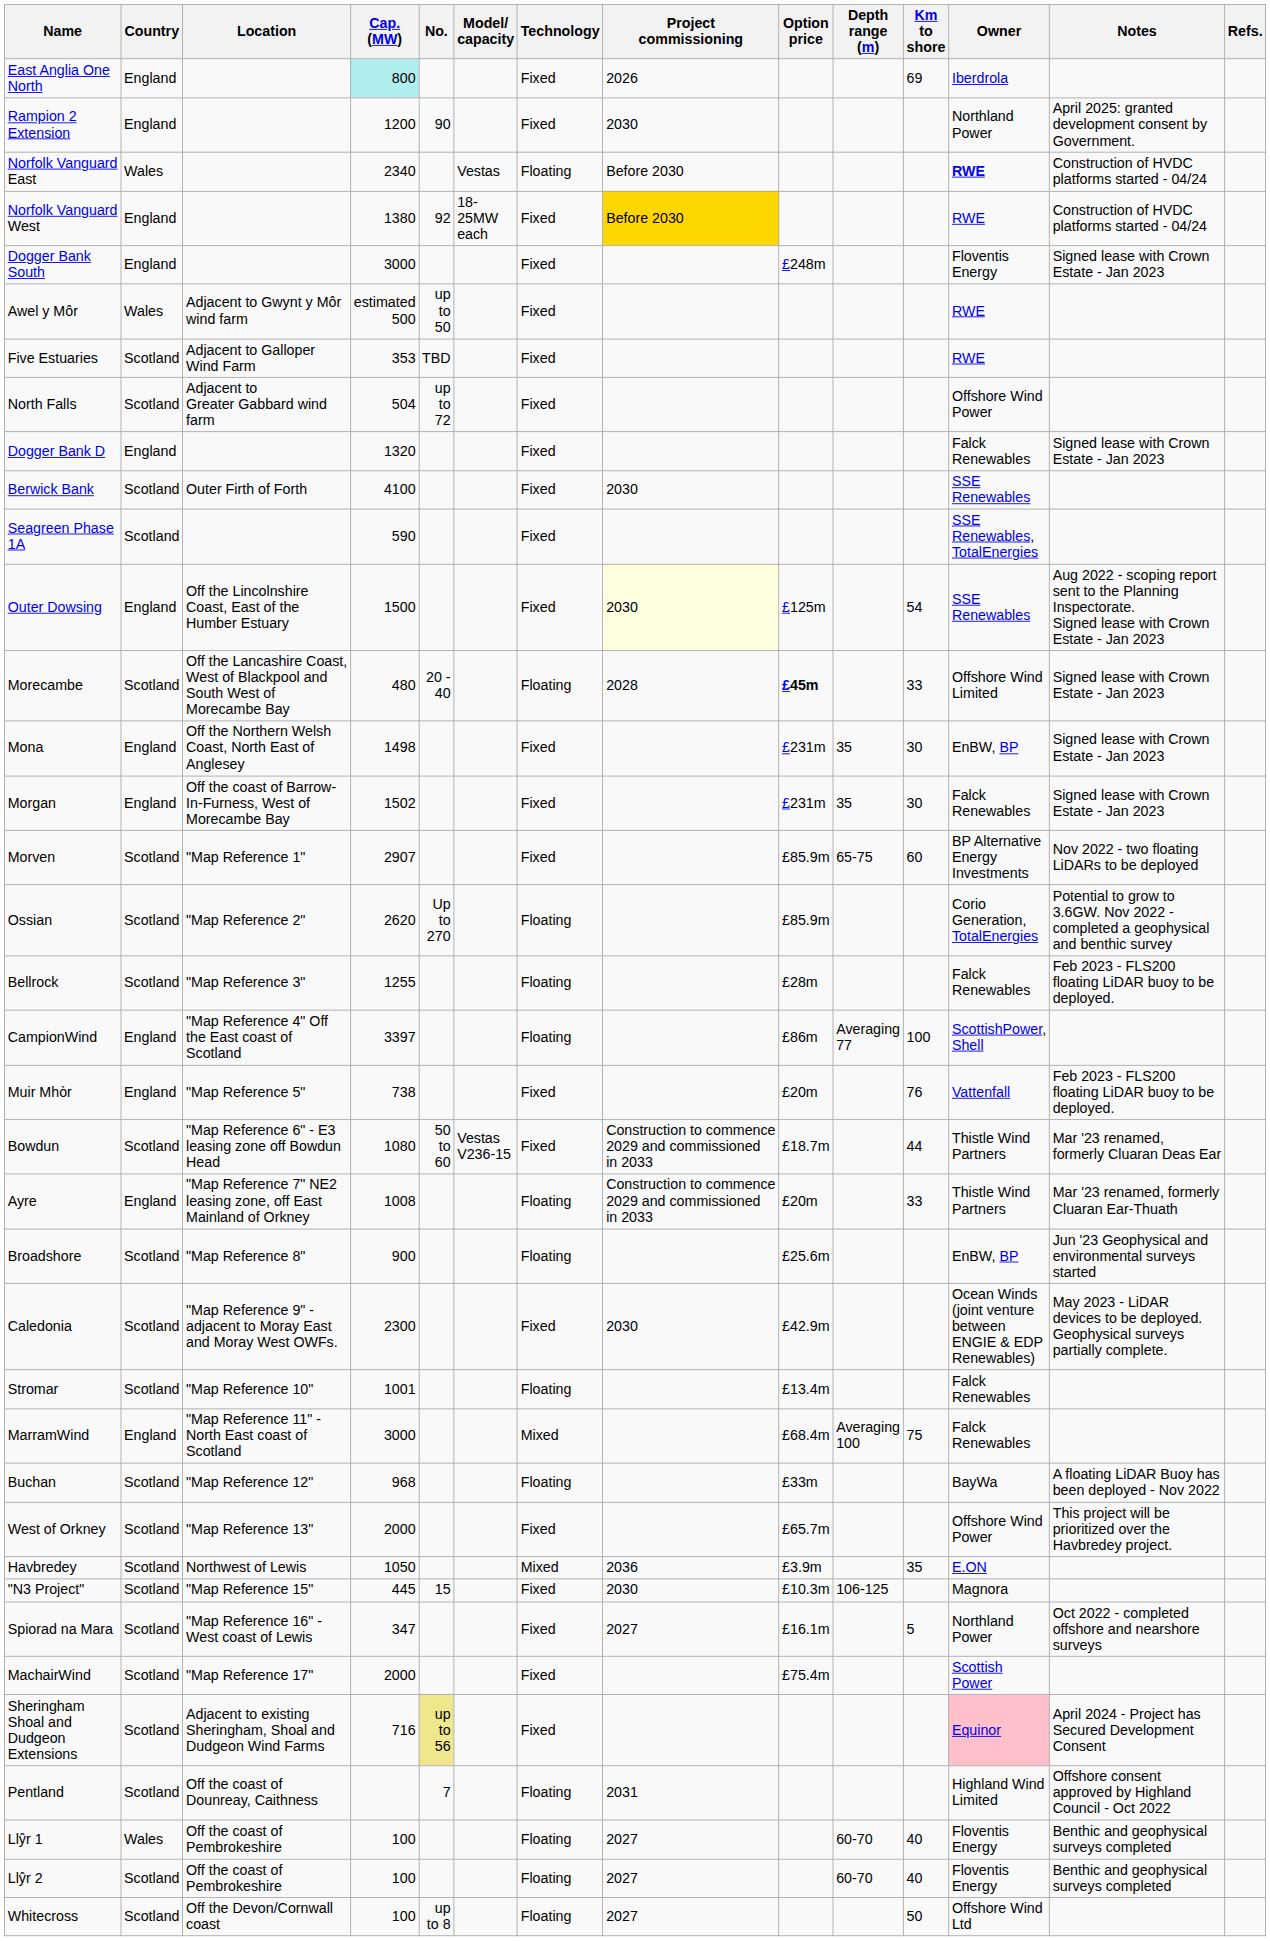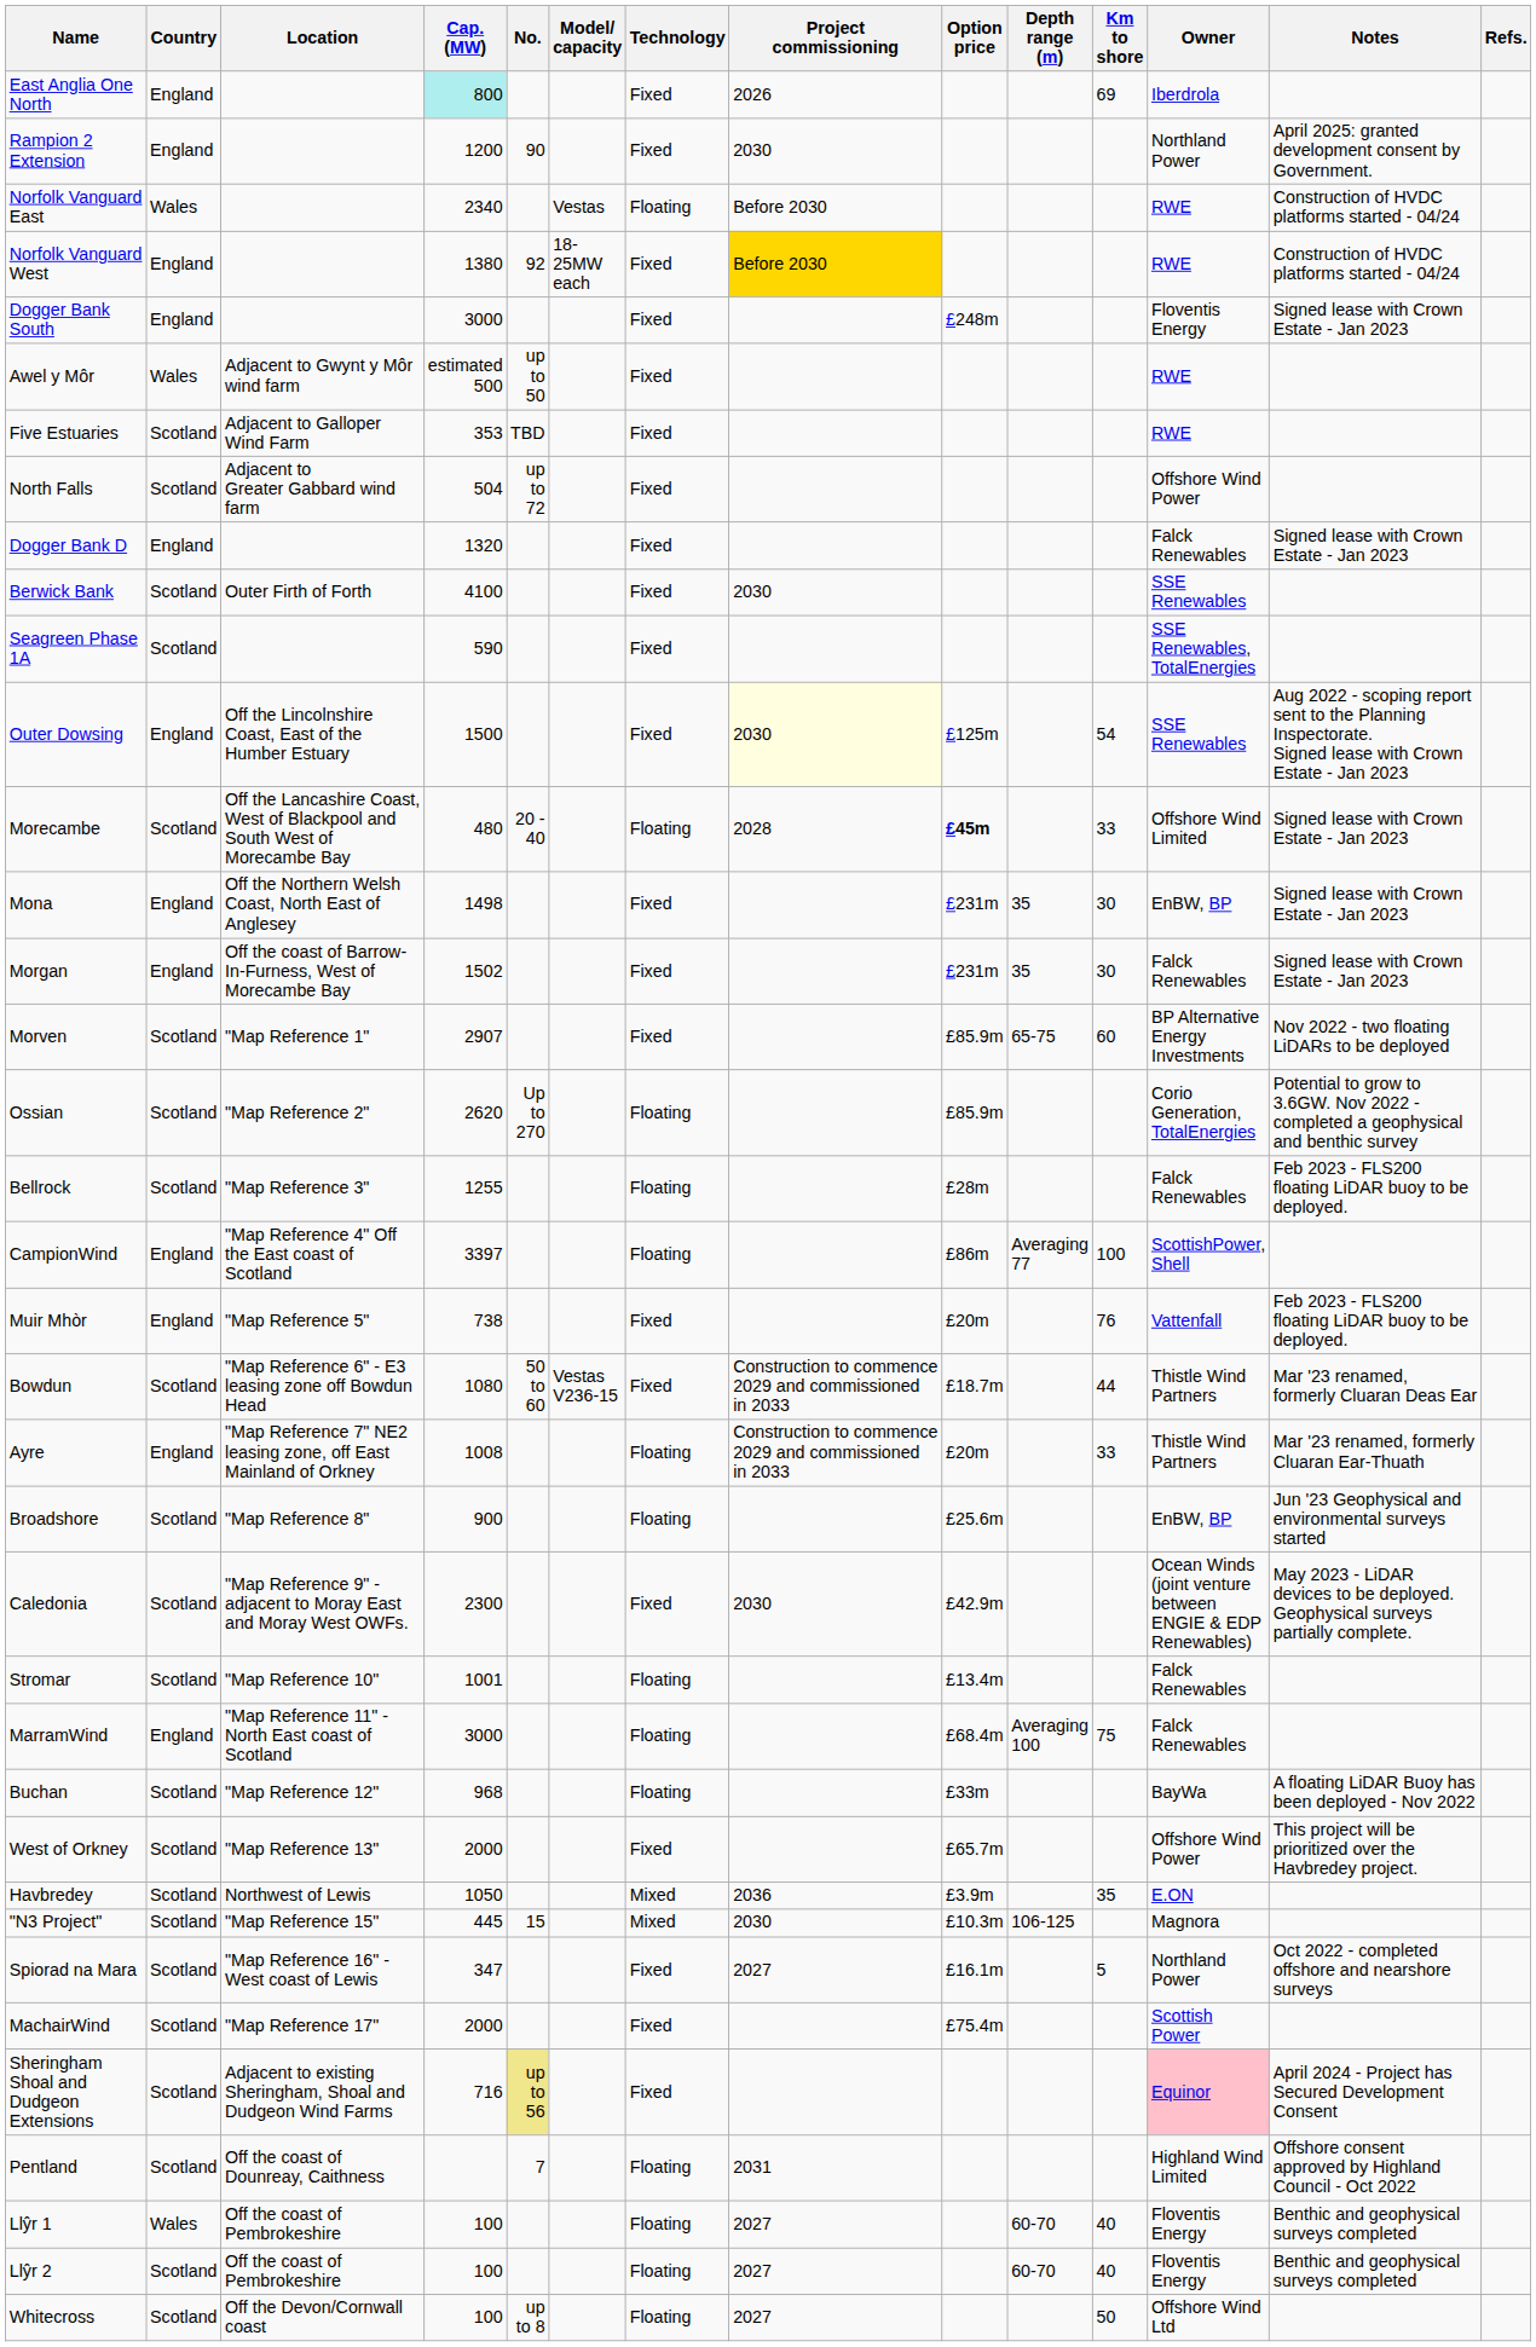 <table class="wikitable sortable">
 <tr>
 <th>Name</th>
 <th>Country</th>
 <th>Location</th>
 <th><a href='#'>Cap.</a><br> (<a href='#'>MW</a>)</th>
 <th>No.</th>
 <th>Model/<br>capacity</th>
 <th>Technology</th>
 <th>Project<br>commissioning</th>
 <th>Option price</th>
 <th>Depth<br>range (<a href='#'>m</a>)</th>
 <th><a href='#'>Km</a> to<br>shore</th>
 <th>Owner</th>
 <th>Notes</th>
 <th>Refs.</th>
 </tr>
 <tr>
 <td><a href='#'>East Anglia One North</a></td>
 <td>England</td>
 <td></td>
 <td style="background: paleturquoise; text-align:right;">800</td>
 <td></td>
 <td></td>
 <td>Fixed</td>
 <td>2026</td>
 <td></td>
 <td></td>
 <td>69</td>
 <td><a href='#'>Iberdrola</a></td>
 <td></td>
 <td></td>
 </tr>
 <tr>
 <td><a href='#'>Rampion 2 Extension</a></td>
 <td>England</td>
 <td></td>
 <td style="text-align:right;">1200</td>
 <td style="text-align:right;">90</td>
 <td></td>
 <td>Fixed</td>
 <td>2030</td>
 <td></td>
 <td></td>
 <td></td>
 <td>Northland Power</td>
 <td>April 2025: granted development consent by Government.</td>
 <td></td>
 </tr>
 <tr>
 <td><a href='#'>Norfolk&nbsp;Vanguard</a> East</td>
 <td>Wales</td>
 <td></td>
 <td style="text-align:right;">2340</td>
 <td style="text-align:right;"></td>
 <td>Vestas</td>
 <td>Floating</td>
 <td>Before 2030</td>
 <td></td>
 <td></td>
 <td></td>
-<td><strong><a href='#'>RWE</a></strong></td>
+<td><a href='#'>RWE</a></td>
 <td>Construction of HVDC platforms started - 04/24</td>
 <td></td>
 </tr>
 <tr>
 <td><a href='#'>Norfolk Vanguard</a> West</td>
 <td>England</td>
 <td></td>
 <td style="text-align:right;">1380</td>
 <td style="text-align:right;">92</td>
 <td>18-25MW each</td>
 <td>Fixed</td>
 <td style="background: gold;">Before 2030</td>
 <td></td>
 <td></td>
 <td></td>
 <td><a href='#'>RWE</a></td>
 <td>Construction of HVDC platforms started - 04/24</td>
 <td></td>
 </tr>
 <tr>
 <td><a href='#'>Dogger Bank South</a></td>
 <td>England</td>
 <td></td>
 <td style="text-align:right;">3000</td>
 <td></td>
 <td></td>
 <td>Fixed</td>
 <td></td>
 <td><a href='#'>£</a>248m</td>
 <td></td>
 <td></td>
 <td>Floventis Energy</td>
 <td>Signed lease with Crown Estate - Jan 2023</td>
 <td></td>
 </tr>
 <tr>
 <td>Awel y Môr</td>
 <td>Wales</td>
 <td>Adjacent to Gwynt y Môr wind farm</td>
 <td style="text-align:right;">estimated 500</td>
 <td style="text-align:right;">up to 50</td>
 <td></td>
 <td>Fixed</td>
 <td></td>
 <td></td>
 <td></td>
 <td></td>
 <td><a href='#'>RWE</a></td>
 <td></td>
 <td></td>
 </tr>
 <tr>
 <td>Five Estuaries</td>
 <td>Scotland</td>
 <td>Adjacent to Galloper Wind Farm</td>
 <td style="text-align:right;">353</td>
 <td>TBD</td>
 <td></td>
 <td>Fixed</td>
 <td></td>
 <td></td>
 <td></td>
 <td></td>
 <td><a href='#'>RWE</a></td>
 <td></td>
 <td></td>
 </tr>
 <tr>
 <td>North Falls</td>
 <td>Scotland</td>
 <td>Adjacent to Greater Gabbard wind farm</td>
 <td style="text-align:right;">504</td>
 <td style="text-align:right;">up to 72</td>
 <td></td>
 <td>Fixed</td>
 <td></td>
 <td></td>
 <td></td>
 <td></td>
 <td>Offshore Wind Power</td>
 <td></td>
 <td></td>
 </tr>
 <tr>
 <td><a href='#'>Dogger Bank D</a></td>
 <td>England</td>
 <td></td>
 <td style="text-align:right;">1320</td>
 <td></td>
 <td></td>
 <td>Fixed</td>
 <td></td>
 <td></td>
 <td></td>
 <td></td>
 <td>Falck Renewables</td>
 <td>Signed lease with Crown Estate - Jan 2023</td>
 <td></td>
 </tr>
 <tr>
 <td><a href='#'>Berwick Bank</a></td>
 <td>Scotland</td>
 <td>Outer Firth of Forth</td>
 <td style="text-align:right;">4100</td>
 <td></td>
 <td></td>
 <td>Fixed</td>
 <td>2030</td>
 <td></td>
 <td></td>
 <td></td>
 <td><a href='#'>SSE Renewables</a></td>
 <td></td>
 <td></td>
 </tr>
 <tr>
 <td><a href='#'>Seagreen Phase 1A</a></td>
 <td>Scotland</td>
 <td></td>
 <td style="text-align:right;">590</td>
 <td></td>
 <td></td>
 <td>Fixed</td>
 <td></td>
 <td></td>
 <td></td>
 <td></td>
 <td><a href='#'>SSE Renewables</a>, <a href='#'>TotalEnergies</a></td>
 <td></td>
 <td></td>
 </tr>
 <tr>
 <td><a href='#'>Outer Dowsing</a></td>
 <td>England</td>
 <td>Off the Lincolnshire Coast, East of the Humber Estuary</td>
 <td style="text-align:right;">1500</td>
 <td></td>
 <td></td>
 <td>Fixed</td>
 <td style="background: lightyellow;">2030</td>
 <td><a href='#'>£</a>125m</td>
 <td></td>
 <td>54</td>
 <td><a href='#'>SSE Renewables</a></td>
 <td>Aug 2022 - scoping report sent to the Planning Inspectorate.<br>Signed lease with Crown Estate - Jan 2023</td>
 <td></td>
 </tr>
 <tr>
 <td>Morecambe</td>
 <td>Scotland</td>
 <td>Off the Lancashire Coast, West of Blackpool and South West of Morecambe Bay</td>
 <td style="text-align:right;">480</td>
 <td style="text-align:right;">20 - 40</td>
 <td></td>
 <td>Floating</td>
 <td>2028</td>
 <td><strong><a href='#'>£</a>45m</strong></td>
 <td></td>
 <td>33</td>
 <td>Offshore Wind Limited</td>
 <td>Signed lease with Crown Estate - Jan 2023</td>
 <td></td>
 </tr>
 <tr>
 <td>Mona</td>
 <td>England</td>
 <td>Off the Northern Welsh Coast, North East of Anglesey</td>
 <td style="text-align:right;">1498</td>
 <td></td>
 <td></td>
 <td>Fixed</td>
 <td></td>
 <td><a href='#'>£</a>231m</td>
 <td>35</td>
 <td>30</td>
 <td>EnBW, <a href='#'>BP</a></td>
 <td>Signed lease with Crown Estate - Jan 2023</td>
 <td></td>
 </tr>
 <tr>
 <td>Morgan</td>
 <td>England</td>
 <td Off the coast of Barrow-In-Furness, West Morecambe Bay>Off the coast of Barrow-In-Furness, West of Morecambe Bay</td>
 <td style="text-align:right;">1502</td>
 <td></td>
 <td></td>
 <td>Fixed</td>
 <td></td>
 <td><a href='#'>£</a>231m</td>
 <td>35</td>
 <td>30</td>
 <td>Falck Renewables</td>
 <td>Signed lease with Crown Estate - Jan 2023</td>
 <td></td>
 </tr>
 <tr>
 <td>Morven</td>
 <td>Scotland</td>
 <td>"Map Reference 1"</td>
 <td style="text-align:right;">2907</td>
 <td></td>
 <td></td>
 <td>Fixed</td>
 <td></td>
 <td>£85.9m</td>
 <td>65-75</td>
 <td>60</td>
 <td>BP Alternative Energy Investments</td>
 <td>Nov 2022 - two floating LiDARs to be deployed</td>
 <td></td>
 </tr>
 <tr>
 <td>Ossian</td>
 <td>Scotland</td>
 <td>"Map Reference 2"</td>
 <td style="text-align:right;">2620</td>
 <td style="text-align:right;">Up to 270</td>
 <td></td>
 <td>Floating</td>
 <td></td>
 <td>£85.9m</td>
 <td></td>
 <td></td>
 <td>Corio Generation, <a href='#'>TotalEnergies</a></td>
 <td>Potential to grow to 3.6GW. Nov 2022 - completed a geophysical and benthic survey</td>
 <td></td>
 </tr>
 <tr>
 <td>Bellrock</td>
 <td>Scotland</td>
 <td>"Map Reference 3"</td>
 <td style="text-align:right;">1255</td>
 <td></td>
 <td></td>
 <td>Floating</td>
 <td></td>
 <td>£28m</td>
 <td></td>
 <td></td>
 <td>Falck Renewables</td>
 <td>Feb 2023 - FLS200 floating LiDAR buoy to be deployed.</td>
 <td></td>
 </tr>
 <tr>
 <td>CampionWind</td>
 <td>England</td>
 <td>"Map Reference 4" Off the East coast of Scotland</td>
 <td style="text-align:right;">3397</td>
 <td></td>
 <td></td>
 <td>Floating</td>
 <td></td>
 <td>£86m</td>
 <td>Averaging 77</td>
 <td>100</td>
 <td><a href='#'>ScottishPower</a>, <a href='#'>Shell</a></td>
 <td></td>
 <td></td>
 </tr>
 <tr>
 <td>Muir Mhòr</td>
 <td>England</td>
 <td>"Map Reference 5"</td>
 <td style="text-align:right;">738</td>
 <td></td>
 <td></td>
 <td>Fixed</td>
 <td></td>
 <td>£20m</td>
 <td></td>
 <td>76</td>
 <td><a href='#'>Vattenfall</a></td>
 <td>Feb 2023 - FLS200 floating LiDAR buoy to be deployed.</td>
 <td></td>
 </tr>
 <tr>
 <td>Bowdun</td>
 <td>Scotland</td>
 <td>"Map Reference 6" - E3 leasing zone off Bowdun Head</td>
 <td style="text-align:right;">1080</td>
 <td style="text-align:right;">50 to 60</td>
 <td>Vestas V236-15</td>
 <td>Fixed</td>
 <td>Construction to commence 2029 and commissioned in 2033</td>
 <td>£18.7m</td>
 <td></td>
 <td>44</td>
 <td>Thistle Wind Partners</td>
 <td>Mar '23 renamed, formerly Cluaran Deas Ear</td>
 <td></td>
 </tr>
 <tr>
 <td>Ayre</td>
 <td>England</td>
 <td>"Map Reference 7" NE2 leasing zone, off East Mainland of Orkney</td>
 <td style="text-align:right;">1008</td>
 <td></td>
 <td></td>
 <td>Floating</td>
 <td>Construction to commence 2029 and commissioned in 2033</td>
 <td>£20m</td>
 <td></td>
 <td>33</td>
 <td>Thistle Wind Partners</td>
 <td>Mar '23 renamed, formerly Cluaran Ear-Thuath</td>
 <td></td>
 </tr>
 <tr>
 <td>Broadshore</td>
 <td>Scotland</td>
 <td>"Map Reference 8"</td>
 <td style="text-align:right;">900</td>
 <td></td>
 <td></td>
 <td>Floating</td>
 <td></td>
 <td>£25.6m</td>
 <td></td>
 <td></td>
 <td>EnBW, <a href='#'>BP</a></td>
 <td>Jun '23 Geophysical and environmental surveys started</td>
 <td></td>
 </tr>
 <tr>
 <td>Caledonia</td>
 <td>Scotland</td>
 <td>"Map Reference 9" - adjacent to Moray East and Moray West OWFs.</td>
 <td style="text-align:right;">2300</td>
 <td></td>
 <td></td>
 <td>Fixed</td>
 <td>2030</td>
 <td>£42.9m</td>
 <td></td>
 <td></td>
 <td>Ocean Winds (joint venture between ENGIE & EDP Renewables)</td>
 <td>May 2023 - LiDAR devices to be deployed. Geophysical surveys partially complete.</td>
 <td></td>
 </tr>
 <tr>
 <td>Stromar</td>
 <td>Scotland</td>
 <td>"Map Reference 10"</td>
 <td style="text-align:right;">1001</td>
 <td></td>
 <td></td>
 <td>Floating</td>
 <td></td>
 <td>£13.4m</td>
 <td></td>
 <td></td>
 <td>Falck Renewables</td>
 <td></td>
 <td></td>
 </tr>
 <tr>
 <td>MarramWind</td>
 <td>England</td>
 <td>"Map Reference 11" - North East coast of Scotland</td>
 <td style="text-align:right;">3000</td>
 <td></td>
 <td></td>
-<td>Mixed</td>
+<td>Floating</td>
 <td></td>
 <td>£68.4m</td>
 <td>Averaging 100</td>
 <td>75</td>
 <td>Falck Renewables</td>
 <td></td>
 <td></td>
 </tr>
 <tr>
 <td>Buchan</td>
 <td>Scotland</td>
 <td>"Map Reference 12"</td>
 <td style="text-align:right;">968</td>
 <td></td>
 <td></td>
 <td>Floating</td>
 <td></td>
 <td>£33m</td>
 <td></td>
 <td></td>
 <td>BayWa</td>
 <td>A floating LiDAR Buoy has been deployed - Nov 2022</td>
 <td></td>
 </tr>
 <tr>
 <td>West of Orkney</td>
 <td>Scotland</td>
 <td>"Map Reference 13"</td>
 <td style="text-align:right;">2000</td>
 <td></td>
 <td></td>
 <td>Fixed</td>
 <td></td>
 <td>£65.7m</td>
 <td></td>
 <td></td>
 <td>Offshore Wind Power</td>
 <td>This project will be prioritized over the Havbredey project.</td>
 <td></td>
 </tr>
 <tr>
 <td>Havbredey</td>
 <td>Scotland</td>
 <td>Northwest of Lewis</td>
 <td style="text-align:right;">1050</td>
 <td></td>
 <td></td>
 <td>Mixed</td>
 <td>2036</td>
 <td>£3.9m</td>
 <td></td>
 <td>35</td>
 <td><a href='#'>E.ON</a></td>
 <td></td>
 <td></td>
 </tr>
 <tr>
 <td>"N3 Project"</td>
 <td>Scotland</td>
 <td>"Map Reference 15"</td>
 <td style="text-align:right;">445</td>
 <td style="text-align:right;">15</td>
 <td></td>
-<td>Fixed</td>
+<td>Mixed</td>
 <td>2030</td>
 <td>£10.3m</td>
 <td>106-125</td>
 <td></td>
 <td>Magnora</td>
 <td></td>
 <td></td>
 </tr>
 <tr>
 <td>Spiorad na Mara</td>
 <td>Scotland</td>
 <td>"Map Reference 16" - West coast of Lewis</td>
 <td style="text-align:right;">347</td>
 <td></td>
 <td></td>
 <td>Fixed</td>
 <td>2027</td>
 <td>£16.1m</td>
 <td></td>
 <td>5</td>
 <td>Northland Power</td>
 <td>Oct 2022 - completed offshore and nearshore surveys</td>
 <td></td>
 </tr>
 <tr>
 <td>MachairWind</td>
 <td>Scotland</td>
 <td>"Map Reference 17"</td>
 <td style="text-align:right;">2000</td>
 <td></td>
 <td></td>
 <td>Fixed</td>
 <td></td>
 <td>£75.4m</td>
 <td></td>
 <td></td>
 <td><a href='#'>Scottish Power</a></td>
 <td></td>
 <td></td>
 </tr>
 <tr>
 <td>Sheringham Shoal and Dudgeon Extensions</td>
 <td>Scotland</td>
 <td>Adjacent to existing Sheringham, Shoal and Dudgeon Wind Farms</td>
 <td style="text-align:right;">716</td>
 <td style="background: khaki; text-align:right;">up to 56</td>
 <td></td>
 <td>Fixed</td>
 <td></td>
 <td></td>
 <td></td>
 <td></td>
 <td style="background: pink;"><a href='#'>Equinor</a></td>
 <td>April 2024 - Project has Secured Development Consent</td>
 <td></td>
 </tr>
 <tr>
 <td>Pentland</td>
 <td>Scotland</td>
 <td>Off the coast of Dounreay, Caithness</td>
 <td></td>
 <td style="text-align:right;">7</td>
 <td></td>
 <td>Floating</td>
 <td>2031</td>
 <td></td>
 <td></td>
 <td></td>
 <td>Highland Wind Limited</td>
 <td>Offshore consent approved by Highland Council - Oct 2022</td>
 <td></td>
 </tr>
 <tr>
 <td>Llŷr 1</td>
 <td>Wales</td>
 <td>Off the coast of Pembrokeshire</td>
 <td style="text-align:right;">100</td>
 <td></td>
 <td></td>
 <td>Floating</td>
 <td>2027</td>
 <td></td>
 <td>60-70</td>
 <td>40</td>
 <td>Floventis Energy</td>
 <td>Benthic and geophysical surveys completed</td>
 <td></td>
 </tr>
 <tr>
 <td>Llŷr 2</td>
 <td>Scotland</td>
 <td>Off the coast of Pembrokeshire</td>
 <td style="text-align:right;">100</td>
 <td></td>
 <td></td>
 <td>Floating</td>
 <td>2027</td>
 <td></td>
 <td>60-70</td>
 <td>40</td>
 <td>Floventis Energy</td>
 <td>Benthic and geophysical surveys completed</td>
 <td></td>
 </tr>
 <tr>
 <td>Whitecross</td>
 <td>Scotland</td>
 <td>Off the Devon/Cornwall coast</td>
 <td style="text-align:right;">100</td>
 <td style="text-align:right;">up to 8</td>
 <td></td>
 <td>Floating</td>
 <td>2027</td>
 <td></td>
 <td></td>
 <td>50</td>
 <td>Offshore Wind Ltd</td>
 <td></td>
 <td></td>
 </tr>
 </table>
